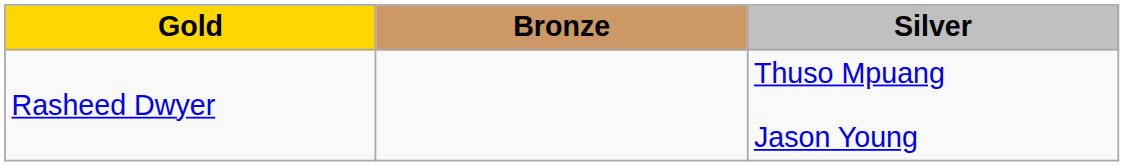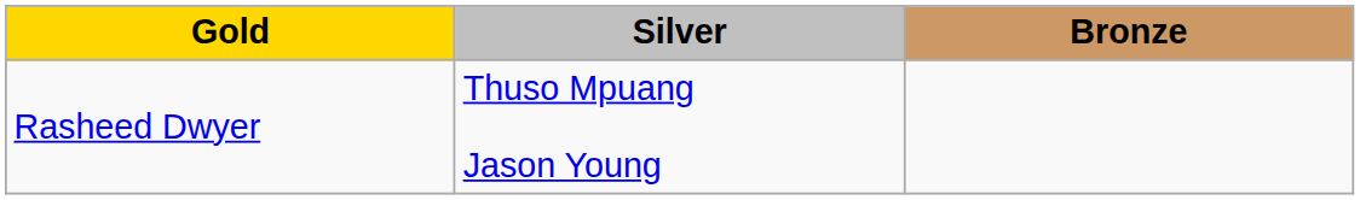 <table class="wikitable" style="text-align:left">
 <tr align="center">
 <td width=200 bgcolor=gold><strong>Gold</strong></td>
+<td width=200 bgcolor=silver><strong>Silver</strong></td>
 <td width=200 bgcolor=CC9966><strong>Bronze</strong></td>
-<td width=200 bgcolor=silver><strong>Silver</strong></td>
 </tr>
 <tr>
 <td><a href='#'>Rasheed Dwyer</a><br><em></em></td>
+<td><a href='#'>Thuso Mpuang</a><br><em></em><br><a href='#'>Jason Young</a><br><em></em></td>
 <td></td>
-<td><a href='#'>Thuso Mpuang</a><br><em></em><br><a href='#'>Jason Young</a><br><em></em></td>
 </tr>
 </table>
